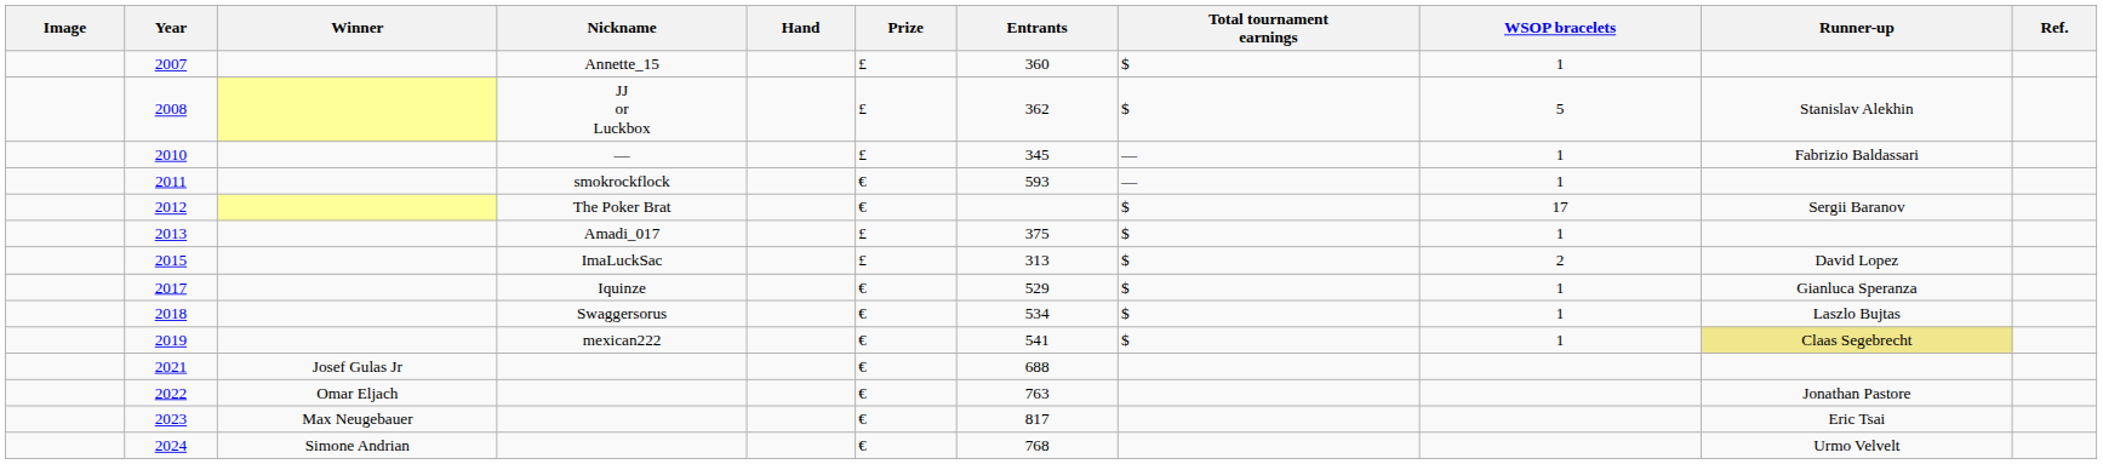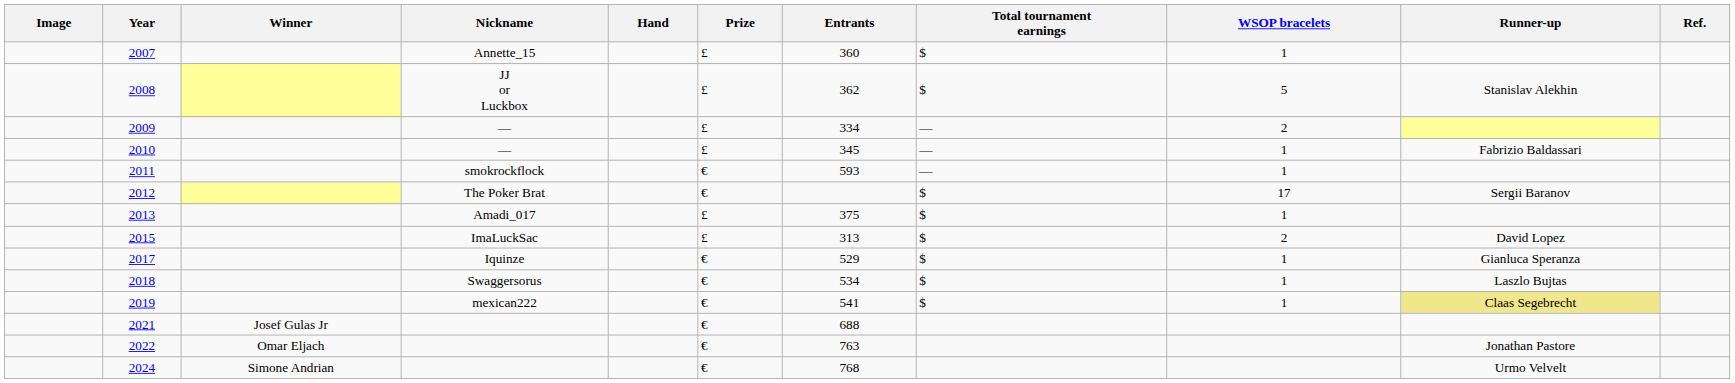 <table class="wikitable sortable" width="100%"s style="font-size: 95%">
 <tr>
 <th class="unsortable">Image</th>
 <th>Year</th>
 <th>Winner</th>
 <th class="unsortable">Nickname</th>
 <th class="unsortable">Hand</th>
 <th>Prize</th>
 <th>Entrants</th>
 <th>Total tournament<br>earnings</th>
 <th><a href='#'>WSOP bracelets</a></th>
 <th>Runner-up</th>
 <th class="unsortable">Ref.</th>
 </tr>
 <tr>
 <td></td>
 <td align="center"><a href='#'>2007</a></td>
 <td align="center"></td>
 <td align="center">Annette_15</td>
 <td align="center"></td>
 <td>£</td>
 <td align="center">360</td>
 <td>$</td>
 <td align="center">1</td>
 <td align="center"></td>
 <td align="center"></td>
 </tr>
 <tr>
 <td></td>
 <td align="center"><a href='#'>2008</a></td>
 <td align="center" bgcolor="FFFF99"></td>
 <td align="center">JJ<br>or<br>Luckbox</td>
 <td align="center"></td>
 <td>£</td>
 <td align="center">362</td>
 <td>$</td>
 <td align="center">5</td>
 <td align="center">Stanislav Alekhin</td>
+<td align="center"></td>
+</tr>
+<tr>
+<td></td>
+<td align="center"><a href='#'>2009</a></td>
+<td align="center"></td>
+<td align="center">—</td>
+<td align="center"></td>
+<td>£</td>
+<td align="center">334</td>
+<td>—</td>
+<td align="center">2</td>
+<td align="center" bgcolor="#FFFF99"></td>
 <td align="center"></td>
 </tr>
 <tr>
 <td></td>
 <td align="center"><a href='#'>2010</a></td>
 <td align="center"></td>
 <td align="center">—</td>
 <td align="center"></td>
 <td>£</td>
 <td align="center">345</td>
 <td>—</td>
 <td align="center">1</td>
 <td align="center">Fabrizio Baldassari</td>
 <td align="center"></td>
 </tr>
 <tr>
 <td></td>
 <td align="center"><a href='#'>2011</a></td>
 <td align="center"></td>
 <td align="center">smokrockflock</td>
 <td align="center"></td>
 <td>€</td>
 <td align="center">593</td>
 <td>—</td>
 <td align="center">1</td>
 <td align="center"></td>
 <td align="center"></td>
 </tr>
 <tr>
 <td></td>
 <td align="center"><a href='#'>2012</a></td>
 <td align="center" bgcolor="#FFFF99"></td>
 <td align="center">The Poker Brat</td>
 <td align="center"></td>
 <td>€</td>
 <td align="center"></td>
 <td>$</td>
 <td align="center">17</td>
 <td align="center">Sergii Baranov</td>
 <td align="center"></td>
 </tr>
 <tr>
 <td></td>
 <td align="center"><a href='#'>2013</a></td>
 <td align="center"></td>
 <td align="center">Amadi_017</td>
 <td align="center"></td>
 <td>£</td>
 <td align="center">375</td>
 <td>$</td>
 <td align="center">1</td>
 <td align="center"></td>
 <td align="center"></td>
 </tr>
 <tr>
 <td></td>
 <td align="center"><a href='#'>2015</a></td>
 <td align="center"></td>
 <td align="center">ImaLuckSac</td>
 <td align="center"></td>
 <td>£</td>
 <td align="center">313</td>
 <td>$</td>
 <td align="center">2</td>
 <td align="center">David Lopez</td>
 <td align="center"></td>
 </tr>
 <tr>
 <td></td>
 <td align="center"><a href='#'>2017</a></td>
 <td align="center"></td>
 <td align="center">Iquinze</td>
 <td align="center"></td>
 <td>€</td>
 <td align="center">529</td>
 <td>$</td>
 <td align="center">1</td>
 <td align="center">Gianluca Speranza</td>
 <td></td>
 </tr>
 <tr>
 <td></td>
 <td align="center"><a href='#'>2018</a></td>
 <td align="center"></td>
 <td align="center">Swaggersorus</td>
 <td align="center"></td>
 <td>€</td>
 <td align="center">534</td>
 <td>$</td>
 <td align="center">1</td>
 <td align="center">Laszlo Bujtas</td>
 <td></td>
 </tr>
 <tr>
 <td></td>
 <td align="center"><a href='#'>2019</a></td>
 <td align="center"></td>
 <td align="center">mexican222</td>
 <td align="center"></td>
 <td>€</td>
 <td align="center">541</td>
 <td>$</td>
 <td align="center">1</td>
 <td align="center" style="background: khaki;">Claas Segebrecht</td>
 <td></td>
 </tr>
 <tr>
 <td></td>
 <td align="center"><a href='#'>2021</a></td>
 <td align="center">Josef Gulas Jr</td>
 <td align="center"></td>
 <td align="center"></td>
 <td>€</td>
 <td align="center">688</td>
 <td></td>
 <td></td>
 <td align="center"></td>
 <td align="center"></td>
 </tr>
 <tr>
 <td></td>
 <td align="center"><a href='#'>2022</a></td>
 <td align="center">Omar Eljach</td>
 <td align="center"></td>
 <td align="center"></td>
 <td>€</td>
 <td align="center">763</td>
 <td></td>
 <td></td>
 <td align="center">Jonathan Pastore</td>
 <td align="center"></td>
 </tr>
 <tr>
 <td></td>
-<td align="center"><a href='#'>2023</a></td>
-<td align="center">Max Neugebauer</td>
-<td align="center"></td>
-<td align="center"></td>
-<td>€</td>
-<td align="center">817</td>
-<td></td>
-<td></td>
-<td align="center">Eric Tsai</td>
-<td align="center"></td>
-</tr>
-<tr>
-<td></td>
 <td align="center"><a href='#'>2024</a></td>
 <td align="center">Simone Andrian</td>
 <td align="center"></td>
 <td align="center"></td>
 <td>€</td>
 <td align="center">768</td>
 <td></td>
 <td></td>
 <td align="center">Urmo Velvelt</td>
 <td align="center"></td>
 </tr>
 </table>
